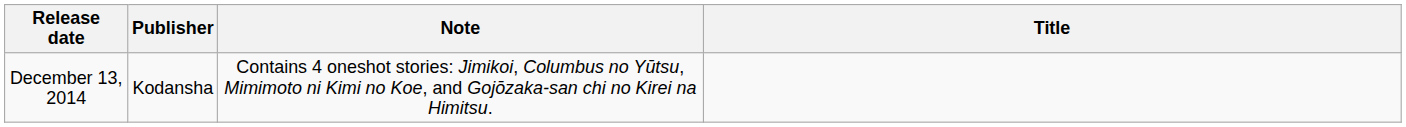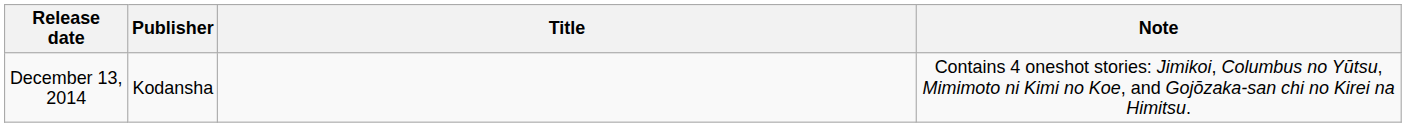 <table class="wikitable" style="text-align: center">
 <tr>
 <th>Release<br>date</th>
 <th>Publisher</th>
+<th style="width:50%;">Title</th>
 <th>Note</th>
-<th style="width:50%;">Title</th>
 </tr>
 <tr>
 <td>December 13, 2014</td>
 <td>Kodansha</td>
+<td></td>
 <td>Contains 4 oneshot stories: <em>Jimikoi</em>, <em>Columbus no Yūtsu</em>, <em>Mimimoto ni Kimi no Koe</em>, and <em>Gojōzaka-san chi no Kirei na Himitsu</em>.</td>
-<td></td>
 </tr>
 </table>
